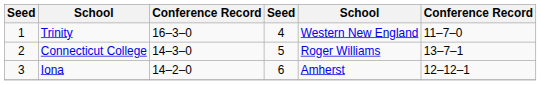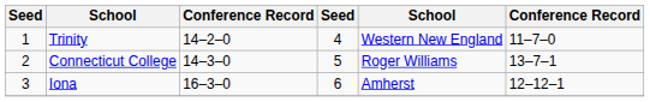 <table class="wikitable">
 <tr>
 <th>Seed</th>
 <th>School</th>
 <th>Conference Record</th>
 <th>Seed</th>
 <th>School</th>
 <th>Conference Record</th>
 </tr>
 <tr>
 <td align=center>1</td>
 <td><a href='#'>Trinity</a></td>
-<td>16–3–0</td>
+<td>14–2–0</td>
 <td align=center>4</td>
 <td><a href='#'>Western New England</a></td>
 <td>11–7–0</td>
 </tr>
 <tr>
 <td align=center>2</td>
 <td><a href='#'>Connecticut College</a></td>
 <td>14–3–0</td>
 <td align=center>5</td>
 <td><a href='#'>Roger Williams</a></td>
 <td>13–7–1</td>
 </tr>
 <tr>
 <td align=center>3</td>
 <td><a href='#'>Iona</a></td>
-<td>14–2–0</td>
+<td>16–3–0</td>
 <td align=center>6</td>
 <td><a href='#'>Amherst</a></td>
 <td>12–12–1</td>
 </tr>
 <tr>
 </tr>
 </table>
